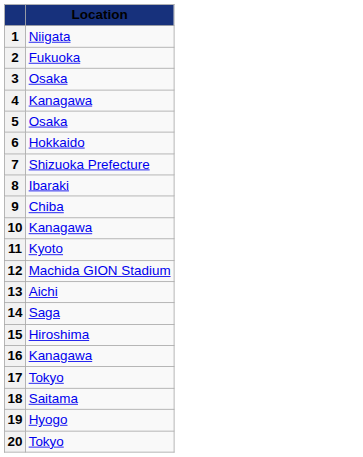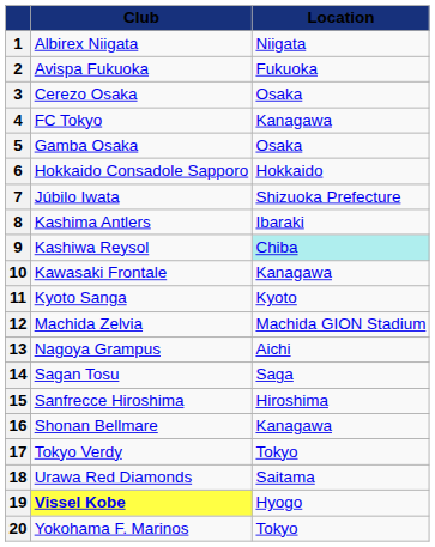 <table class="wikitable sortable" style="text-align:left">
 <tr>
 <th style="background:#17317c;"></th>
+<th style="background:#17317c;"><span>Club</span></th>
 <th style="background:#17317c;"><span>Location</span></th>
 </tr>
 <tr>
 <th>1</th>
+<td><a href='#'>Albirex Niigata</a></td>
 <td><a href='#'>Niigata</a></td>
 </tr>
 <tr>
 <th>2</th>
+<td><a href='#'>Avispa Fukuoka</a></td>
 <td><a href='#'>Fukuoka</a></td>
 </tr>
 <tr>
 <th>3</th>
+<td><a href='#'>Cerezo Osaka</a></td>
 <td><a href='#'>Osaka</a></td>
 </tr>
 <tr>
 <th>4</th>
+<td><a href='#'>FC Tokyo</a></td>
 <td><a href='#'>Kanagawa</a></td>
 </tr>
 <tr>
 <th>5</th>
+<td><a href='#'>Gamba Osaka</a></td>
 <td><a href='#'>Osaka</a></td>
 </tr>
 <tr>
 <th>6</th>
+<td><a href='#'>Hokkaido Consadole Sapporo</a></td>
 <td><a href='#'>Hokkaido</a></td>
 </tr>
 <tr>
 <th>7</th>
+<td><a href='#'>Júbilo Iwata</a></td>
 <td><a href='#'>Shizuoka Prefecture</a></td>
 </tr>
 <tr>
 <th>8</th>
+<td><a href='#'>Kashima Antlers</a></td>
 <td><a href='#'>Ibaraki</a></td>
 </tr>
 <tr>
 <th>9</th>
-<td><a href='#'>Chiba</a></td>
+<td><a href='#'>Kashiwa Reysol</a></td>
+<td style="background: paleturquoise;"><a href='#'>Chiba</a></td>
 </tr>
 <tr>
 <th>10</th>
+<td><a href='#'>Kawasaki Frontale</a></td>
 <td><a href='#'>Kanagawa</a></td>
 </tr>
 <tr>
 <th>11</th>
+<td><a href='#'>Kyoto Sanga</a></td>
 <td><a href='#'>Kyoto</a></td>
 </tr>
 <tr>
 <th>12</th>
+<td><a href='#'>Machida Zelvia</a></td>
 <td><a href='#'>Machida GION Stadium</a></td>
 </tr>
 <tr>
 <th>13</th>
+<td><a href='#'>Nagoya Grampus</a></td>
 <td><a href='#'>Aichi</a></td>
 </tr>
 <tr>
 <th>14</th>
+<td><a href='#'>Sagan Tosu</a></td>
 <td><a href='#'>Saga</a></td>
 </tr>
 <tr>
 <th>15</th>
+<td><a href='#'>Sanfrecce Hiroshima</a></td>
 <td><a href='#'>Hiroshima</a></td>
 </tr>
 <tr>
 <th>16</th>
+<td><a href='#'>Shonan Bellmare</a></td>
 <td><a href='#'>Kanagawa</a></td>
 </tr>
 <tr>
 <th>17</th>
+<td><a href='#'>Tokyo Verdy</a></td>
 <td><a href='#'>Tokyo</a></td>
 </tr>
 <tr>
 <th>18</th>
+<td><a href='#'>Urawa Red Diamonds</a></td>
 <td><a href='#'>Saitama</a></td>
 </tr>
 <tr>
 <th>19</th>
+<td bgcolor=#ffff44><strong><a href='#'>Vissel Kobe</a></strong></td>
 <td><a href='#'>Hyogo</a></td>
 </tr>
 <tr>
 <th>20</th>
+<td><a href='#'>Yokohama F. Marinos</a></td>
 <td><a href='#'>Tokyo</a></td>
 </tr>
 </table>
